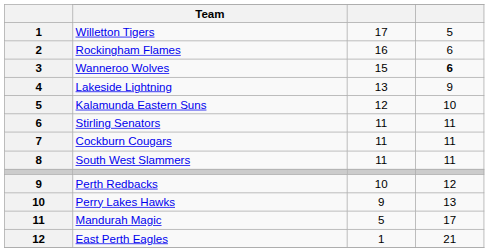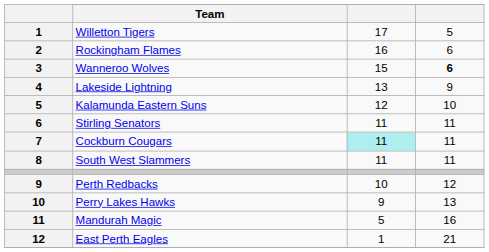 <table class="wikitable" width="50%" style="font-size:95%; text-align:center">
 <tr>
 <th width="5%" rowspan=2></th>
 </tr>
 <tr>
 <th width="20%">Team</th>
 <th width="5%"></th>
 <th width="5%"></th>
 </tr>
 <tr>
 <th>1</th>
 <td align=left><a href='#'>Willetton Tigers</a></td>
 <td>17</td>
 <td>5</td>
 </tr>
 <tr>
 <th>2</th>
 <td align=left><a href='#'>Rockingham Flames</a></td>
 <td>16</td>
 <td>6</td>
 </tr>
 <tr>
 <th>3</th>
 <td align=left><a href='#'>Wanneroo Wolves</a></td>
 <td>15</td>
 <td><strong>6</strong></td>
 </tr>
 <tr>
 <th>4</th>
 <td align=left><a href='#'>Lakeside Lightning</a></td>
 <td>13</td>
 <td>9</td>
 </tr>
 <tr>
 <th>5</th>
 <td align=left><a href='#'>Kalamunda Eastern Suns</a></td>
 <td>12</td>
 <td>10</td>
 </tr>
 <tr>
 <th>6</th>
 <td align=left><a href='#'>Stirling Senators</a></td>
 <td>11</td>
 <td>11</td>
 </tr>
 <tr>
 <th>7</th>
 <td align=left><a href='#'>Cockburn Cougars</a></td>
-<td>11</td>
+<td style="background: paleturquoise;">11</td>
 <td>11</td>
 </tr>
 <tr>
 <th>8</th>
 <td align=left><a href='#'>South West Slammers</a></td>
 <td>11</td>
 <td>11</td>
 </tr>
 <tr bgcolor="#cccccc">
 <td></td>
 <td></td>
 <td></td>
 <td></td>
 </tr>
 <tr>
 <th>9</th>
 <td align=left><a href='#'>Perth Redbacks</a></td>
 <td>10</td>
 <td>12</td>
 </tr>
 <tr>
 <th>10</th>
 <td align=left><a href='#'>Perry Lakes Hawks</a></td>
 <td>9</td>
 <td>13</td>
 </tr>
 <tr>
 <th>11</th>
 <td align=left><a href='#'>Mandurah Magic</a></td>
 <td>5</td>
-<td>17</td>
+<td>16</td>
 </tr>
 <tr>
 <th>12</th>
 <td align=left><a href='#'>East Perth Eagles</a></td>
 <td>1</td>
 <td>21</td>
 </tr>
 <tr>
 </tr>
 </table>
